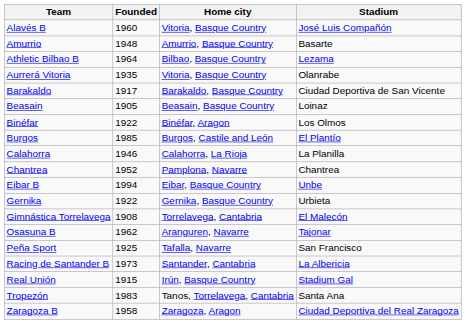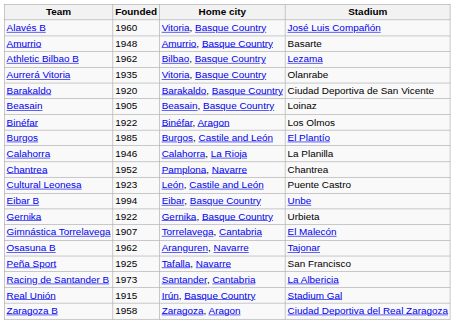 <table class="wikitable sortable">
 <tr>
 <th>Team</th>
 <th>Founded</th>
 <th>Home city</th>
 <th>Stadium</th>
 </tr>
 <tr>
 <td><a href='#'>Alavés B</a></td>
 <td>1960</td>
 <td><a href='#'>Vitoria</a>, <a href='#'>Basque Country</a></td>
 <td><a href='#'>José Luis Compañón</a></td>
 </tr>
 <tr>
 <td><a href='#'>Amurrio</a></td>
 <td>1948</td>
 <td><a href='#'>Amurrio</a>, <a href='#'>Basque Country</a></td>
 <td>Basarte</td>
 </tr>
 <tr>
 <td><a href='#'>Athletic Bilbao B</a></td>
-<td>1964</td>
+<td>1962</td>
 <td><a href='#'>Bilbao</a>, <a href='#'>Basque Country</a></td>
 <td><a href='#'>Lezama</a></td>
 </tr>
 <tr>
 <td><a href='#'>Aurrerá Vitoria</a></td>
 <td>1935</td>
 <td><a href='#'>Vitoria</a>, <a href='#'>Basque Country</a></td>
 <td>Olanrabe</td>
 </tr>
 <tr>
 <td><a href='#'>Barakaldo</a></td>
-<td>1917</td>
+<td>1920</td>
 <td><a href='#'>Barakaldo</a>, <a href='#'>Basque Country</a></td>
 <td>Ciudad Deportiva de San Vicente</td>
 </tr>
 <tr>
 <td><a href='#'>Beasain</a></td>
 <td>1905</td>
 <td><a href='#'>Beasain</a>, <a href='#'>Basque Country</a></td>
 <td>Loinaz</td>
 </tr>
 <tr>
 <td><a href='#'>Binéfar</a></td>
 <td>1922</td>
 <td><a href='#'>Binéfar</a>, <a href='#'>Aragon</a></td>
 <td>Los Olmos</td>
 </tr>
 <tr>
 <td><a href='#'>Burgos</a></td>
 <td>1985</td>
 <td><a href='#'>Burgos</a>, <a href='#'>Castile and León</a></td>
 <td><a href='#'>El Plantío</a></td>
 </tr>
 <tr>
 <td><a href='#'>Calahorra</a></td>
 <td>1946</td>
 <td><a href='#'>Calahorra</a>, <a href='#'>La Rioja</a></td>
 <td>La Planilla</td>
 </tr>
 <tr>
 <td><a href='#'>Chantrea</a></td>
 <td>1952</td>
 <td><a href='#'>Pamplona</a>, <a href='#'>Navarre</a></td>
 <td>Chantrea</td>
 </tr>
 <tr>
+<td><a href='#'>Cultural Leonesa</a></td>
+<td>1923</td>
+<td><a href='#'>León</a>, <a href='#'>Castile and León</a></td>
+<td>Puente Castro</td>
+</tr>
+<tr>
 <td><a href='#'>Eibar B</a></td>
 <td>1994</td>
 <td><a href='#'>Eibar</a>, <a href='#'>Basque Country</a></td>
 <td><a href='#'>Unbe</a></td>
 </tr>
 <tr>
 <td><a href='#'>Gernika</a></td>
 <td>1922</td>
 <td><a href='#'>Gernika</a>, <a href='#'>Basque Country</a></td>
 <td>Urbieta</td>
 </tr>
 <tr>
 <td><a href='#'>Gimnástica Torrelavega</a></td>
-<td>1908</td>
+<td>1907</td>
 <td><a href='#'>Torrelavega</a>, <a href='#'>Cantabria</a></td>
 <td><a href='#'>El Malecón</a></td>
 </tr>
 <tr>
 <td><a href='#'>Osasuna B</a></td>
 <td>1962</td>
 <td><a href='#'>Aranguren</a>, <a href='#'>Navarre</a></td>
 <td><a href='#'>Tajonar</a></td>
 </tr>
 <tr>
 <td><a href='#'>Peña Sport</a></td>
 <td>1925</td>
 <td><a href='#'>Tafalla</a>, <a href='#'>Navarre</a></td>
 <td>San Francisco</td>
 </tr>
 <tr>
 <td><a href='#'>Racing de Santander B</a></td>
 <td>1973</td>
 <td><a href='#'>Santander</a>, <a href='#'>Cantabria</a></td>
 <td><a href='#'>La Albericia</a></td>
 </tr>
 <tr>
 <td><a href='#'>Real Unión</a></td>
 <td>1915</td>
 <td><a href='#'>Irún</a>, <a href='#'>Basque Country</a></td>
 <td><a href='#'>Stadium Gal</a></td>
 </tr>
 <tr>
-<td><a href='#'>Tropezón</a></td>
-<td>1983</td>
-<td>Tanos, <a href='#'>Torrelavega</a>, <a href='#'>Cantabria</a></td>
-<td>Santa Ana</td>
-</tr>
-<tr>
 <td><a href='#'>Zaragoza B</a></td>
 <td>1958</td>
 <td><a href='#'>Zaragoza</a>, <a href='#'>Aragon</a></td>
 <td><a href='#'>Ciudad Deportiva del Real Zaragoza</a></td>
 </tr>
 </table>
